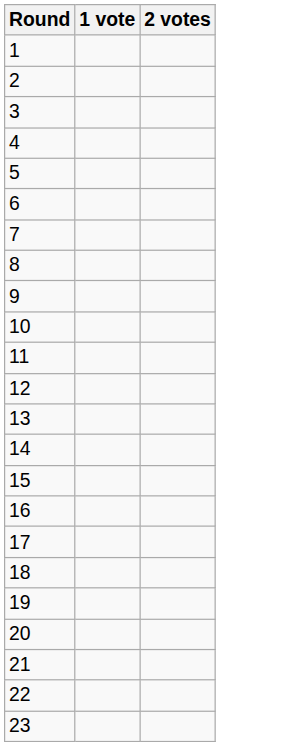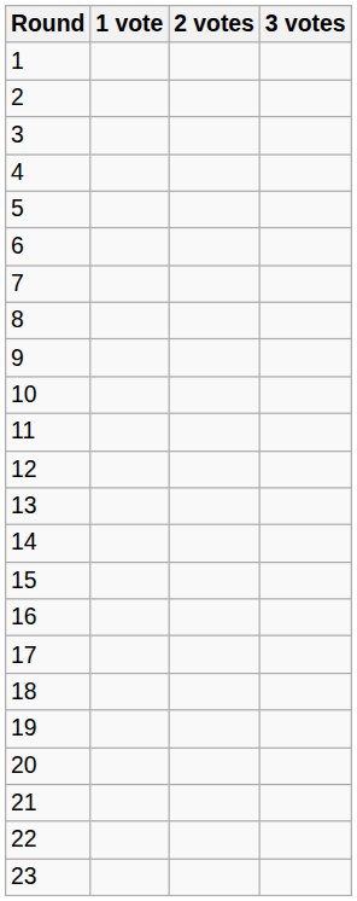 <table class="wikitable">
 <tr>
 <th>Round</th>
 <th>1 vote</th>
 <th>2 votes</th>
+<th>3 votes</th>
 </tr>
 <tr>
 <td>1</td>
+<td></td>
 <td></td>
 <td></td>
 </tr>
 <tr>
 <td>2</td>
 <td></td>
 <td></td>
+<td></td>
 </tr>
 <tr>
 <td>3</td>
+<td></td>
 <td></td>
 <td></td>
 </tr>
 <tr>
 <td>4</td>
 <td></td>
 <td></td>
+<td></td>
 </tr>
 <tr>
 <td>5</td>
+<td></td>
 <td></td>
 <td></td>
 </tr>
 <tr>
 <td>6</td>
 <td></td>
 <td></td>
+<td></td>
 </tr>
 <tr>
 <td>7</td>
+<td></td>
 <td></td>
 <td></td>
 </tr>
 <tr>
 <td>8</td>
 <td></td>
 <td></td>
+<td></td>
 </tr>
 <tr>
 <td>9</td>
+<td></td>
 <td></td>
 <td></td>
 </tr>
 <tr>
 <td>10</td>
 <td></td>
 <td></td>
+<td></td>
 </tr>
 <tr>
 <td>11</td>
+<td></td>
 <td></td>
 <td></td>
 </tr>
 <tr>
 <td>12</td>
 <td></td>
 <td></td>
+<td></td>
 </tr>
 <tr>
 <td>13</td>
+<td></td>
 <td></td>
 <td></td>
 </tr>
 <tr>
 <td>14</td>
 <td></td>
 <td></td>
+<td></td>
 </tr>
 <tr>
 <td>15</td>
+<td></td>
 <td></td>
 <td></td>
 </tr>
 <tr>
 <td>16</td>
 <td></td>
 <td></td>
+<td></td>
 </tr>
 <tr>
 <td>17</td>
+<td></td>
 <td></td>
 <td></td>
 </tr>
 <tr>
 <td>18</td>
 <td></td>
 <td></td>
+<td></td>
 </tr>
 <tr>
 <td>19</td>
+<td></td>
 <td></td>
 <td></td>
 </tr>
 <tr>
 <td>20</td>
 <td></td>
 <td></td>
+<td></td>
 </tr>
 <tr>
 <td>21</td>
+<td></td>
 <td></td>
 <td></td>
 </tr>
 <tr>
 <td>22</td>
 <td></td>
 <td></td>
+<td></td>
 </tr>
 <tr>
 <td>23</td>
 <td></td>
 <td></td>
+<td></td>
 </tr>
 </table>
